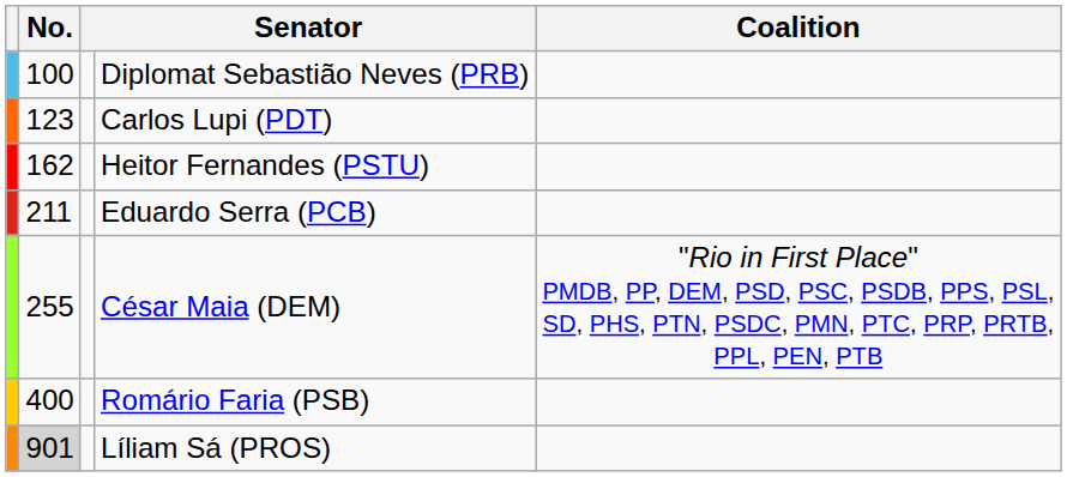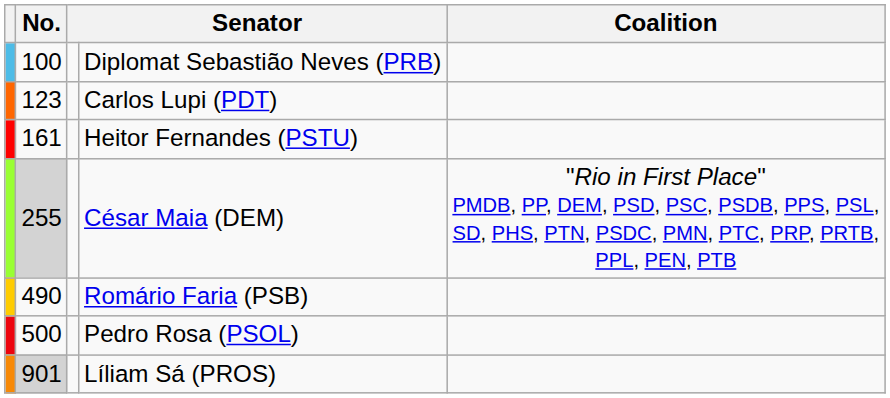 <table class="wikitable">
 <tr>
 <th></th>
 <th>No.</th>
 <th colspan="2">Senator</th>
 <th>Coalition</th>
 </tr>
 <tr>
 <td style="background:#4DBCE7;"></td>
 <td>100</td>
 <td></td>
 <td>Diplomat Sebastião Neves (<a href='#'>PRB</a>)</td>
 <td></td>
 </tr>
 <tr>
 <td style="background:#f60;"></td>
 <td>123</td>
 <td></td>
 <td>Carlos Lupi (<a href='#'>PDT</a>)</td>
 <td></td>
 </tr>
 <tr>
 <td style="background:#f00;"></td>
-<td>162</td>
+<td>161</td>
 <td></td>
 <td>Heitor Fernandes (<a href='#'>PSTU</a>)</td>
 <td></td>
 </tr>
 <tr>
-<td style="background:#DA251C;"></td>
-<td>211</td>
-<td></td>
-<td>Eduardo Serra (<a href='#'>PCB</a>)</td>
-<td></td>
-</tr>
-<tr>
 <td style="background:#9f3;"></td>
-<td>255</td>
+<td style="background: lightgrey;">255</td>
 <td></td>
 <td><a href='#'>César Maia</a> (DEM)</td>
 <td style="text-align:center;">"<em>Rio in First Place</em>"<br><small><a href='#'>PMDB</a>, <a href='#'>PP</a>, <a href='#'>DEM</a>, <a href='#'>PSD</a>, <a href='#'>PSC</a>, <a href='#'>PSDB</a>, <a href='#'>PPS</a>, <a href='#'>PSL</a>,<br> <a href='#'>SD</a>, <a href='#'>PHS</a>, <a href='#'>PTN</a>, <a href='#'>PSDC</a>, <a href='#'>PMN</a>, <a href='#'>PTC</a>, <a href='#'>PRP</a>, <a href='#'>PRTB</a>,<br> <a href='#'>PPL</a>, <a href='#'>PEN</a>, <a href='#'>PTB</a></small></td>
 </tr>
 <tr>
 <td style="background:#fc0;"></td>
-<td>400</td>
+<td>490</td>
 <td></td>
 <td><a href='#'>Romário Faria</a> (PSB)</td>
+<td></td>
+</tr>
+<tr>
+<td style="background:#ED040E;"></td>
+<td>500</td>
+<td></td>
+<td>Pedro Rosa (<a href='#'>PSOL</a>)</td>
 <td></td>
 </tr>
 <tr>
 <td style="background:#F78907;"></td>
 <td style="background: lightgrey;">901</td>
 <td></td>
 <td>Líliam Sá (PROS)</td>
 <td></td>
 </tr>
 </table>
